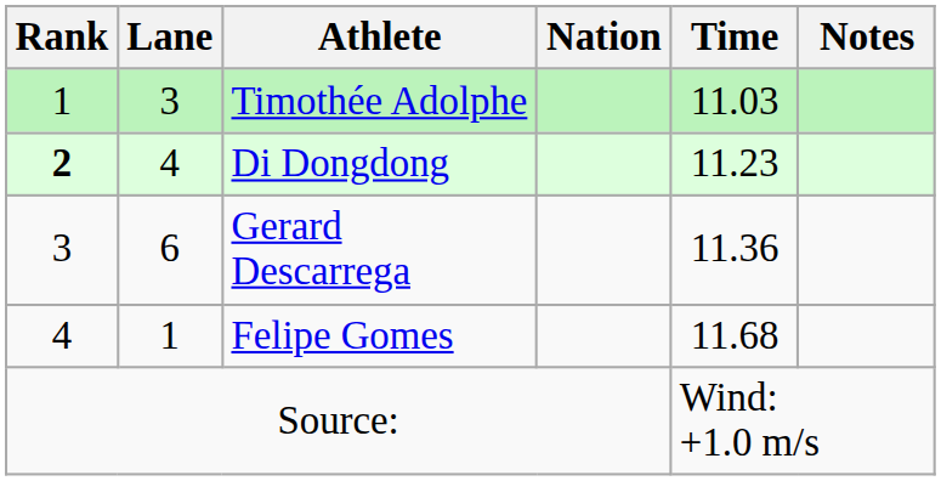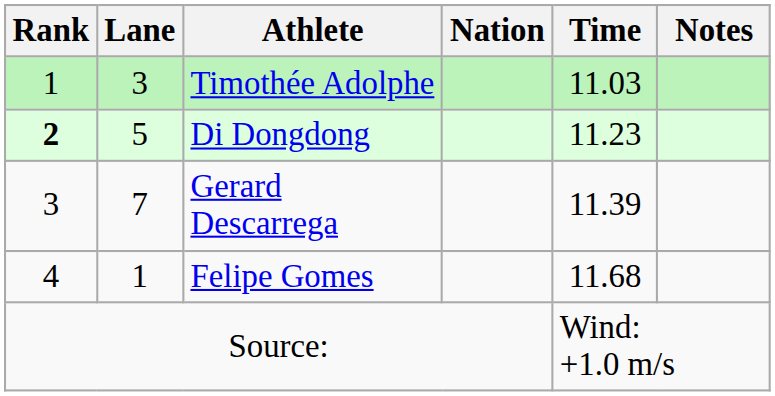 <table class="wikitable sortable" style="text-align:center;width: 60%;">
 <tr>
 <th scope="col" style="width: 10px;">Rank</th>
 <th scope="col" style="width: 10px;">Lane</th>
 <th scope="col">Athlete</th>
 <th scope="col">Nation</th>
 <th scope="col">Time</th>
 <th scope="col">Notes</th>
 </tr>
 <tr bgcolor=bbf3bb>
 <td>1</td>
 <td>3</td>
 <td align="left"><a href='#'>Timothée Adolphe</a></td>
 <td align="left"></td>
 <td>11.03</td>
 <td></td>
 </tr>
 <tr bgcolor=ddffdd>
 <td><strong>2</strong></td>
-<td>4</td>
+<td>5</td>
 <td align="left"><a href='#'>Di Dongdong</a></td>
 <td align="left"></td>
 <td>11.23</td>
 <td></td>
 </tr>
 <tr>
 <td>3</td>
-<td>6</td>
+<td>7</td>
 <td align="left"><a href='#'>Gerard Descarrega</a></td>
 <td align="left"></td>
-<td>11.36</td>
+<td>11.39</td>
 <td></td>
 </tr>
 <tr>
 <td>4</td>
 <td>1</td>
 <td align="left"><a href='#'>Felipe Gomes</a></td>
 <td align="left"></td>
 <td>11.68</td>
 <td></td>
 </tr>
 <tr class="sortbottom">
 <td colspan="4">Source:</td>
 <td colspan="2" style="text-align:left;">Wind: +1.0 m/s</td>
 </tr>
 </table>
